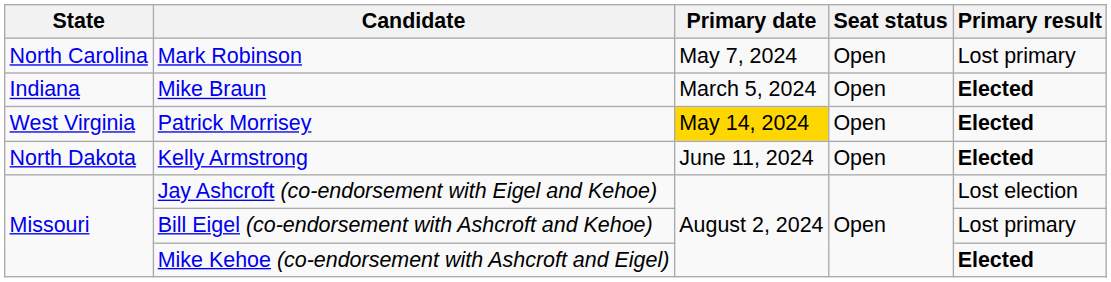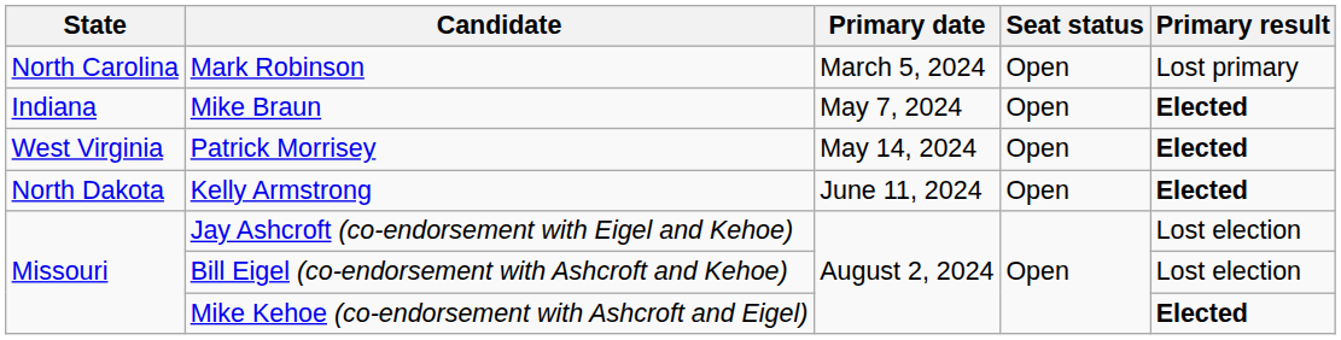 <table class="wikitable sortable">
 <tr>
 <th bgcolor="teal">State</th>
 <th bgcolor="teal">Candidate</th>
 <th bgcolor="teal">Primary date</th>
 <th>Seat status</th>
 <th>Primary result</th>
 </tr>
 <tr>
 <td> <a href='#'>North Carolina</a></td>
 <td><a href='#'>Mark Robinson</a></td>
-<td>May 7, 2024</td>
+<td>March 5, 2024</td>
 <td>Open</td>
 <td> Lost primary</td>
 </tr>
 <tr>
 <td> <a href='#'>Indiana</a></td>
 <td><a href='#'>Mike Braun</a></td>
-<td>March 5, 2024</td>
+<td>May 7, 2024</td>
 <td>Open</td>
 <td><strong></strong> <strong>Elected</strong></td>
 </tr>
 <tr>
 <td> <a href='#'>West Virginia</a></td>
 <td><a href='#'>Patrick Morrisey</a></td>
-<td style="background: gold;">May 14, 2024</td>
+<td>May 14, 2024</td>
 <td>Open</td>
 <td><strong></strong> <strong>Elected</strong></td>
 </tr>
 <tr>
 <td> <a href='#'>North Dakota</a></td>
 <td><a href='#'>Kelly Armstrong</a></td>
 <td>June 11, 2024</td>
 <td>Open</td>
 <td><strong></strong> <strong>Elected</strong></td>
 </tr>
 <tr>
 <td rowspan="3"> <a href='#'>Missouri</a></td>
 <td><a href='#'>Jay Ashcroft</a> <em>(co-endorsement with Eigel and Kehoe)</em></td>
 <td rowspan="3">August 2, 2024</td>
 <td rowspan="3">Open</td>
 <td> Lost election</td>
 </tr>
 <tr>
 <td><a href='#'>Bill Eigel</a> <em>(co-endorsement with Ashcroft and Kehoe)</em></td>
-<td> Lost primary</td>
+<td> Lost election</td>
 </tr>
 <tr>
 <td><a href='#'>Mike Kehoe</a> <em>(co-endorsement with Ashcroft and Eigel)</em></td>
 <td><strong></strong> <strong>Elected</strong></td>
 </tr>
 </table>
